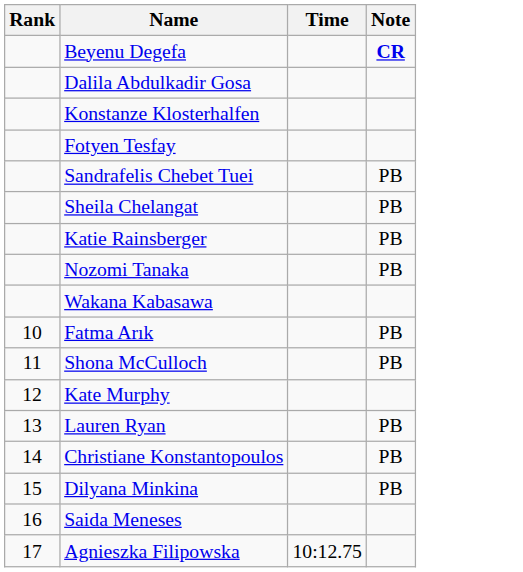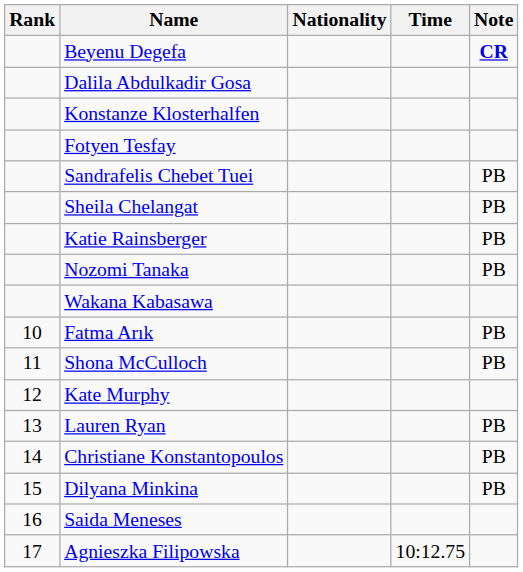 <table class="wikitable sortable" style="text-align:center">
 <tr>
 <th>Rank</th>
 <th>Name</th>
+<th>Nationality</th>
 <th>Time</th>
 <th>Note</th>
 </tr>
 <tr>
 <td></td>
 <td align=left><a href='#'>Beyenu Degefa</a></td>
+<td align=left></td>
 <td></td>
 <td><strong><a href='#'>CR</a></strong></td>
 </tr>
 <tr>
 <td></td>
 <td align=left><a href='#'>Dalila Abdulkadir Gosa</a></td>
+<td align=left></td>
 <td></td>
 <td></td>
 </tr>
 <tr>
 <td></td>
 <td align=left><a href='#'>Konstanze Klosterhalfen</a></td>
+<td align=left></td>
 <td></td>
 <td></td>
 </tr>
 <tr>
 <td></td>
 <td align=left><a href='#'>Fotyen Tesfay</a></td>
+<td align=left></td>
 <td></td>
 <td></td>
 </tr>
 <tr>
 <td></td>
 <td align=left><a href='#'>Sandrafelis Chebet Tuei</a></td>
+<td align=left></td>
 <td></td>
 <td>PB</td>
 </tr>
 <tr>
 <td></td>
 <td align=left><a href='#'>Sheila Chelangat</a></td>
+<td align=left></td>
 <td></td>
 <td>PB</td>
 </tr>
 <tr>
 <td></td>
 <td align=left><a href='#'>Katie Rainsberger</a></td>
+<td align=left></td>
 <td></td>
 <td>PB</td>
 </tr>
 <tr>
 <td></td>
 <td align=left><a href='#'>Nozomi Tanaka</a></td>
+<td align=left></td>
 <td></td>
 <td>PB</td>
 </tr>
 <tr>
 <td></td>
 <td align=left><a href='#'>Wakana Kabasawa</a></td>
+<td align=left></td>
 <td></td>
 <td></td>
 </tr>
 <tr>
 <td>10</td>
 <td align=left><a href='#'>Fatma Arık</a></td>
+<td align=left></td>
 <td></td>
 <td>PB</td>
 </tr>
 <tr>
 <td>11</td>
 <td align=left><a href='#'>Shona McCulloch</a></td>
+<td align=left></td>
 <td></td>
 <td>PB</td>
 </tr>
 <tr>
 <td>12</td>
 <td align=left><a href='#'>Kate Murphy</a></td>
+<td align=left></td>
 <td></td>
 <td></td>
 </tr>
 <tr>
 <td>13</td>
 <td align=left><a href='#'>Lauren Ryan</a></td>
+<td align=left></td>
 <td></td>
 <td>PB</td>
 </tr>
 <tr>
 <td>14</td>
 <td align=left><a href='#'>Christiane Konstantopoulos</a></td>
+<td align=left></td>
 <td></td>
 <td>PB</td>
 </tr>
 <tr>
 <td>15</td>
 <td align=left><a href='#'>Dilyana Minkina</a></td>
+<td align=left></td>
 <td></td>
 <td>PB</td>
 </tr>
 <tr>
 <td>16</td>
 <td align=left><a href='#'>Saida Meneses</a></td>
+<td align=left></td>
 <td></td>
 <td></td>
 </tr>
 <tr>
 <td>17</td>
 <td align=left><a href='#'>Agnieszka Filipowska</a></td>
+<td align=left></td>
 <td>10:12.75</td>
 <td></td>
 </tr>
 </table>
